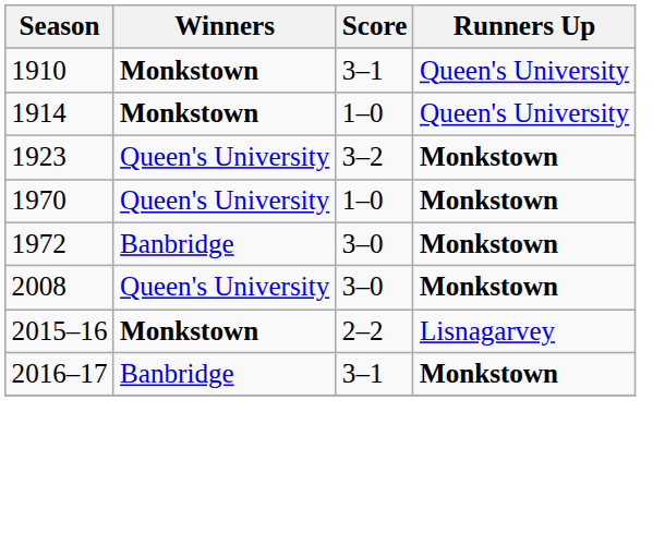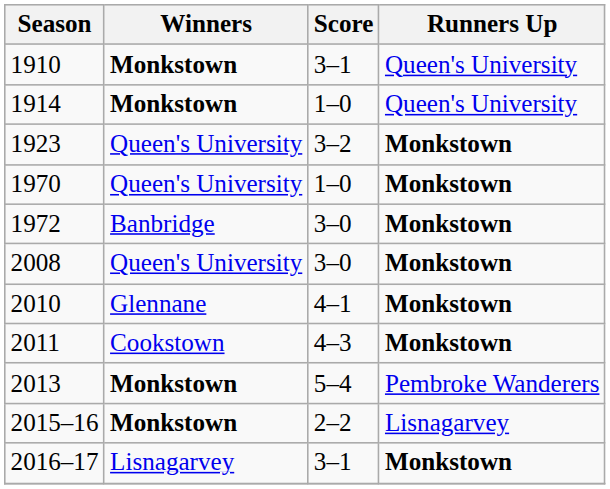 <table class="wikitable collapsible">
 <tr>
 <th>Season</th>
 <th>Winners</th>
 <th>Score</th>
 <th>Runners Up</th>
 </tr>
 <tr>
 <td>1910</td>
 <td><strong>Monkstown</strong></td>
 <td>3–1</td>
 <td><a href='#'>Queen's University</a></td>
 </tr>
 <tr>
 <td>1914</td>
 <td><strong>Monkstown</strong></td>
 <td>1–0</td>
 <td><a href='#'>Queen's University</a></td>
 </tr>
 <tr>
 <td>1923</td>
 <td><a href='#'>Queen's University</a></td>
 <td>3–2</td>
 <td><strong>Monkstown</strong></td>
 </tr>
 <tr>
 <td>1970</td>
 <td><a href='#'>Queen's University</a></td>
 <td>1–0 </td>
 <td><strong>Monkstown</strong></td>
 </tr>
 <tr>
 <td>1972</td>
 <td><a href='#'>Banbridge</a></td>
 <td>3–0</td>
 <td><strong>Monkstown</strong></td>
 </tr>
 <tr>
 <td>2008</td>
 <td><a href='#'>Queen's University</a></td>
 <td>3–0</td>
 <td><strong>Monkstown</strong></td>
 </tr>
 <tr>
+<td>2010</td>
+<td><a href='#'>Glennane</a></td>
+<td>4–1</td>
+<td><strong>Monkstown</strong></td>
+</tr>
+<tr>
+<td>2011</td>
+<td><a href='#'>Cookstown</a></td>
+<td>4–3</td>
+<td><strong>Monkstown</strong></td>
+</tr>
+<tr>
+<td>2013</td>
+<td><strong>Monkstown</strong> </td>
+<td>5–4</td>
+<td><a href='#'>Pembroke Wanderers</a></td>
+</tr>
+<tr>
 <td>2015–16</td>
 <td><strong>Monkstown</strong> </td>
 <td>2–2 </td>
 <td><a href='#'>Lisnagarvey</a></td>
 </tr>
 <tr>
 <td>2016–17</td>
-<td><a href='#'>Banbridge</a></td>
+<td><a href='#'>Lisnagarvey</a></td>
 <td>3–1</td>
 <td><strong>Monkstown</strong></td>
 </tr>
 <tr>
 </tr>
 </table>
